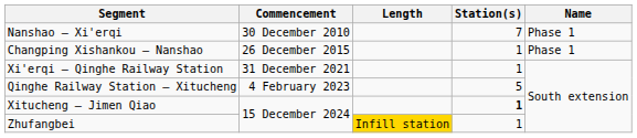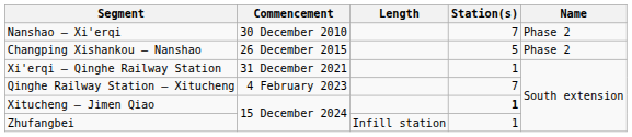 <table class="wikitable" style="border-collapse: collapse; text-align: right;">
 <tr>
 <th>Segment</th>
 <th>Commencement</th>
 <th>Length</th>
 <th>Station(s)</th>
 <th>Name</th>
 </tr>
 <tr>
 <td style="text-align: left;">Nanshao — Xi'erqi</td>
 <td>30 December 2010</td>
 <td></td>
 <td>7</td>
-<td style="text-align: left;">Phase 1</td>
+<td style="text-align: left;">Phase 2</td>
 </tr>
 <tr>
 <td style="text-align: left;">Changping Xishankou — Nanshao</td>
 <td>26 December 2015</td>
 <td></td>
-<td>1</td>
-<td style="text-align: left;">Phase 1</td>
+<td>5</td>
+<td style="text-align: left;">Phase 2</td>
 </tr>
 <tr>
 <td style="text-align: left;">Xi'erqi — Qinghe Railway Station</td>
 <td>31 December 2021</td>
 <td></td>
 <td>1</td>
 <td rowspan="4" style="text-align: left;">South extension</td>
 </tr>
 <tr>
 <td style="text-align: left;">Qinghe Railway Station — Xitucheng</td>
 <td>4 February 2023</td>
 <td></td>
-<td>5</td>
+<td>7</td>
 </tr>
 <tr>
 <td style="text-align: left;">Xitucheng — Jimen Qiao</td>
 <td rowspan=2>15 December 2024</td>
 <td></td>
 <td><strong>1</strong></td>
 </tr>
 <tr>
 <td style="text-align: left;">Zhufangbei</td>
-<td style="background: gold;">Infill station</td>
+<td>Infill station</td>
 <td>1</td>
 </tr>
 </table>
